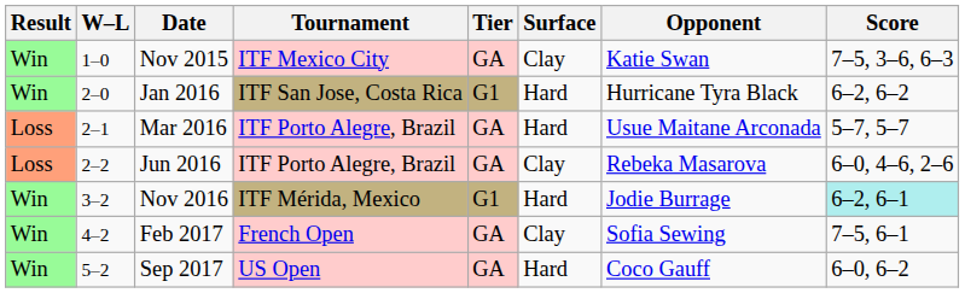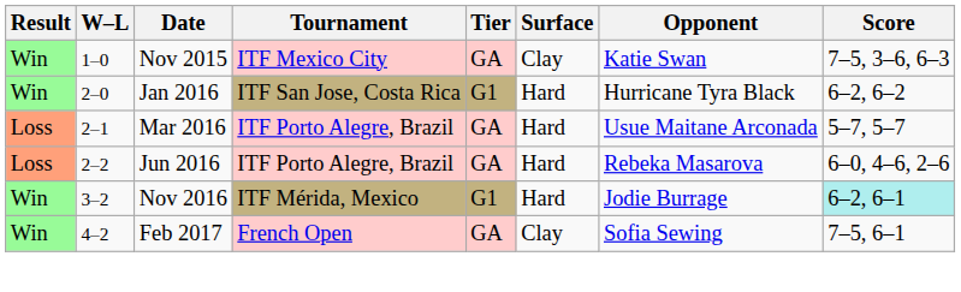 <table class="sortable wikitable">
 <tr>
 <th>Result</th>
 <th class="unsortable">W–L</th>
 <th>Date</th>
 <th>Tournament</th>
 <th>Tier</th>
 <th>Surface</th>
 <th>Opponent</th>
 <th class="unsortable">Score</th>
 </tr>
 <tr>
 <td style="background:#98fb98;">Win</td>
 <td><small>1–0</small></td>
 <td>Nov 2015</td>
 <td bgcolor=ffcccc><a href='#'>ITF Mexico City</a></td>
 <td bgcolor=ffcccc>GA</td>
 <td>Clay</td>
 <td> <a href='#'>Katie Swan</a></td>
 <td>7–5, 3–6, 6–3</td>
 </tr>
 <tr>
 <td style="background:#98fb98;">Win</td>
 <td><small>2–0</small></td>
 <td>Jan 2016</td>
 <td bgcolor=C2B280>ITF San Jose, Costa Rica</td>
 <td bgcolor=C2B280>G1</td>
 <td>Hard</td>
 <td> Hurricane Tyra Black</td>
 <td>6–2, 6–2</td>
 </tr>
 <tr>
 <td style="background:#ffa07a;">Loss</td>
 <td><small>2–1</small></td>
 <td>Mar 2016</td>
 <td bgcolor=ffcccc><a href='#'>ITF Porto Alegre</a>, Brazil</td>
 <td bgcolor=ffcccc>GA</td>
 <td>Hard</td>
 <td> <a href='#'>Usue Maitane Arconada</a></td>
 <td>5–7, 5–7</td>
 </tr>
 <tr>
 <td style="background:#ffa07a;">Loss</td>
 <td><small>2–2</small></td>
 <td>Jun 2016</td>
 <td bgcolor=ffcccc>ITF Porto Alegre, Brazil</td>
 <td bgcolor=ffcccc>GA</td>
-<td>Clay</td>
+<td>Hard</td>
 <td> <a href='#'>Rebeka Masarova</a></td>
 <td>6–0, 4–6, 2–6</td>
 </tr>
 <tr>
 <td style="background:#98fb98;">Win</td>
 <td><small>3–2</small></td>
 <td>Nov 2016</td>
 <td bgcolor=C2B280>ITF Mérida, Mexico</td>
 <td bgcolor=C2B280>G1</td>
 <td>Hard</td>
 <td> <a href='#'>Jodie Burrage</a></td>
 <td style="background: paleturquoise;">6–2, 6–1</td>
 </tr>
 <tr>
 <td style="background:#98fb98;">Win</td>
 <td><small>4–2</small></td>
 <td>Feb 2017</td>
 <td bgcolor=ffcccc><a href='#'>French Open</a></td>
 <td bgcolor=ffcccc>GA</td>
 <td>Clay</td>
 <td> <a href='#'>Sofia Sewing</a></td>
 <td>7–5, 6–1</td>
 </tr>
-<tr>
-<td style="background:#98fb98;">Win</td>
-<td><small>5–2</small></td>
-<td>Sep 2017</td>
-<td bgcolor=ffcccc><a href='#'>US Open</a></td>
-<td bgcolor=ffcccc>GA</td>
-<td>Hard</td>
-<td> <a href='#'>Coco Gauff</a></td>
-<td>6–0, 6–2</td>
-</tr>
 </table>
